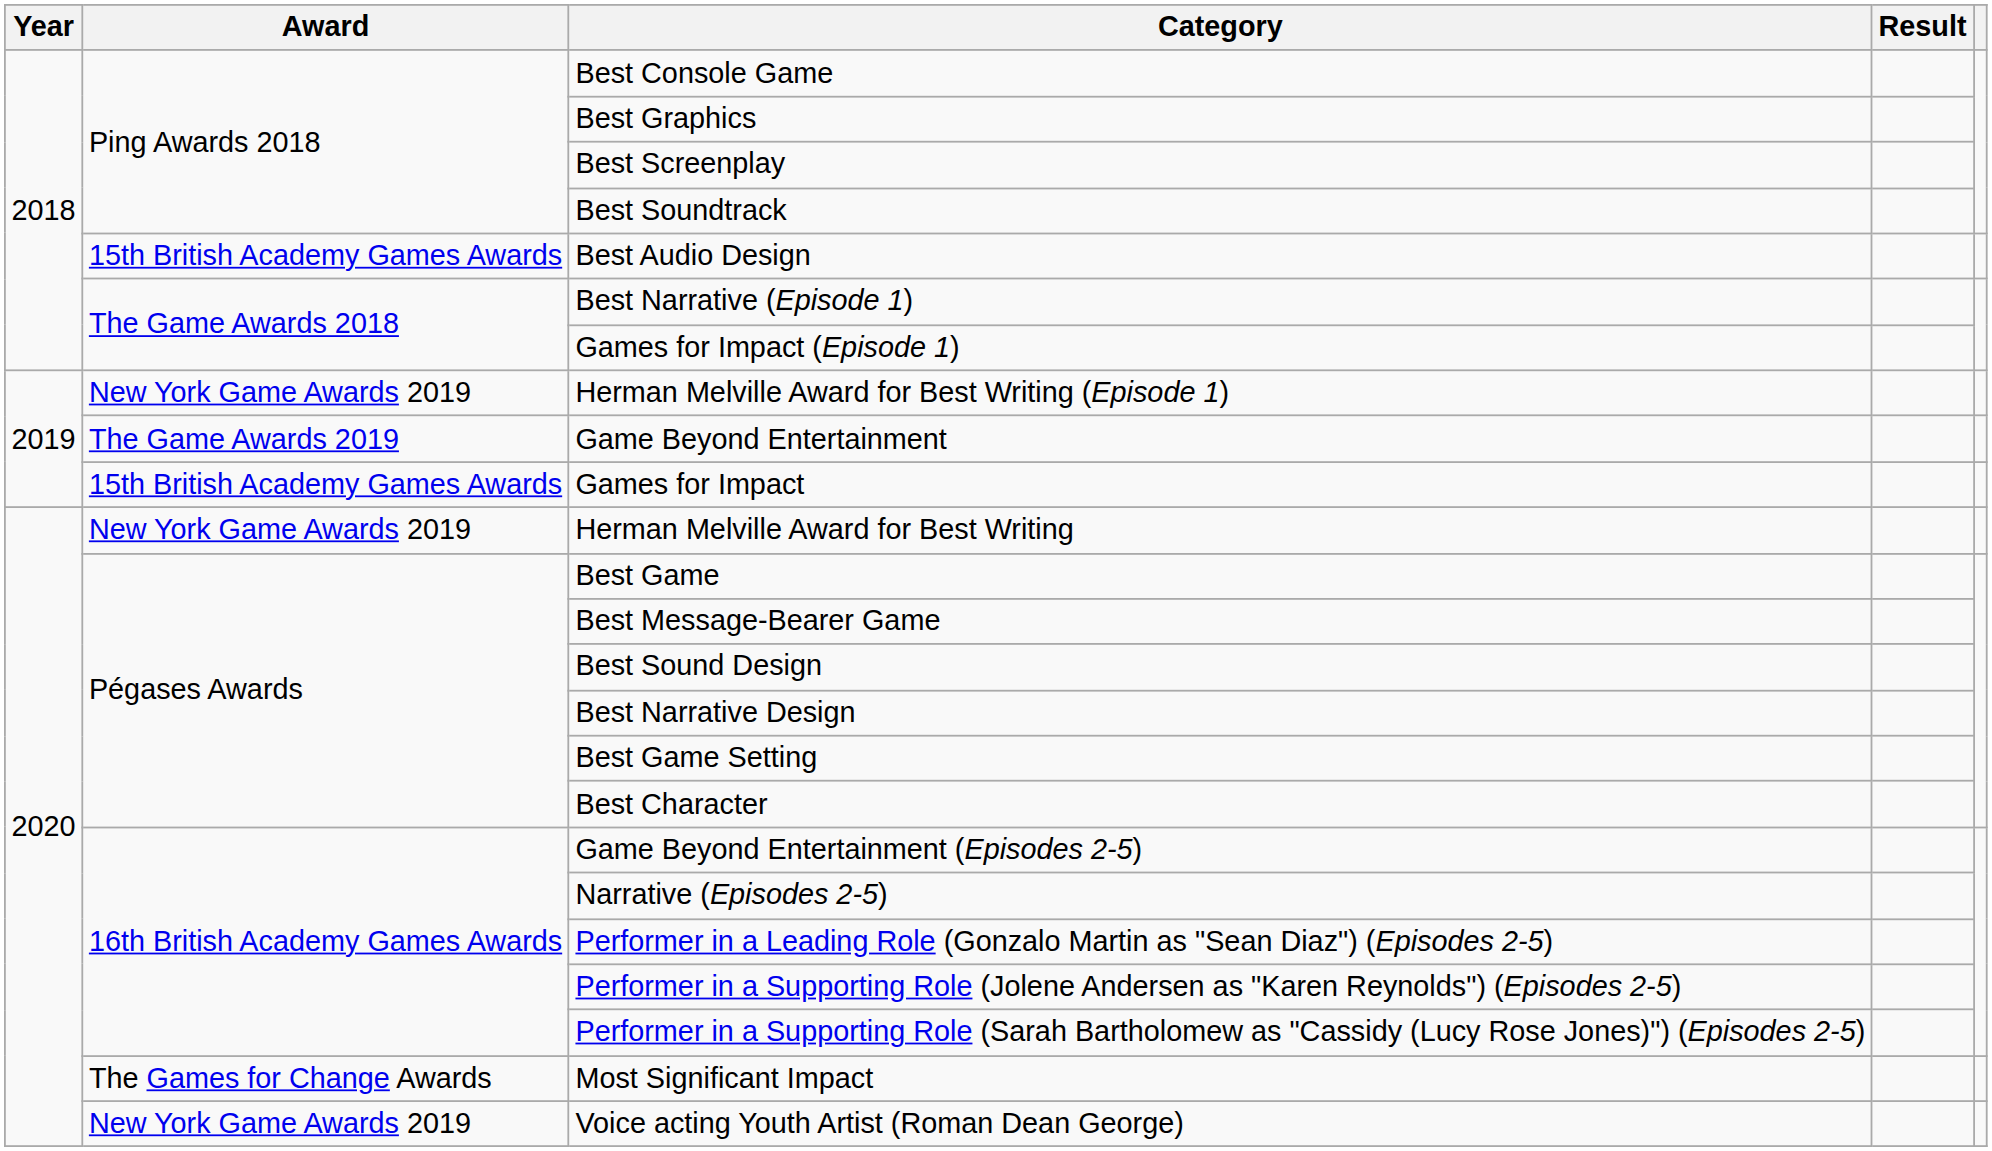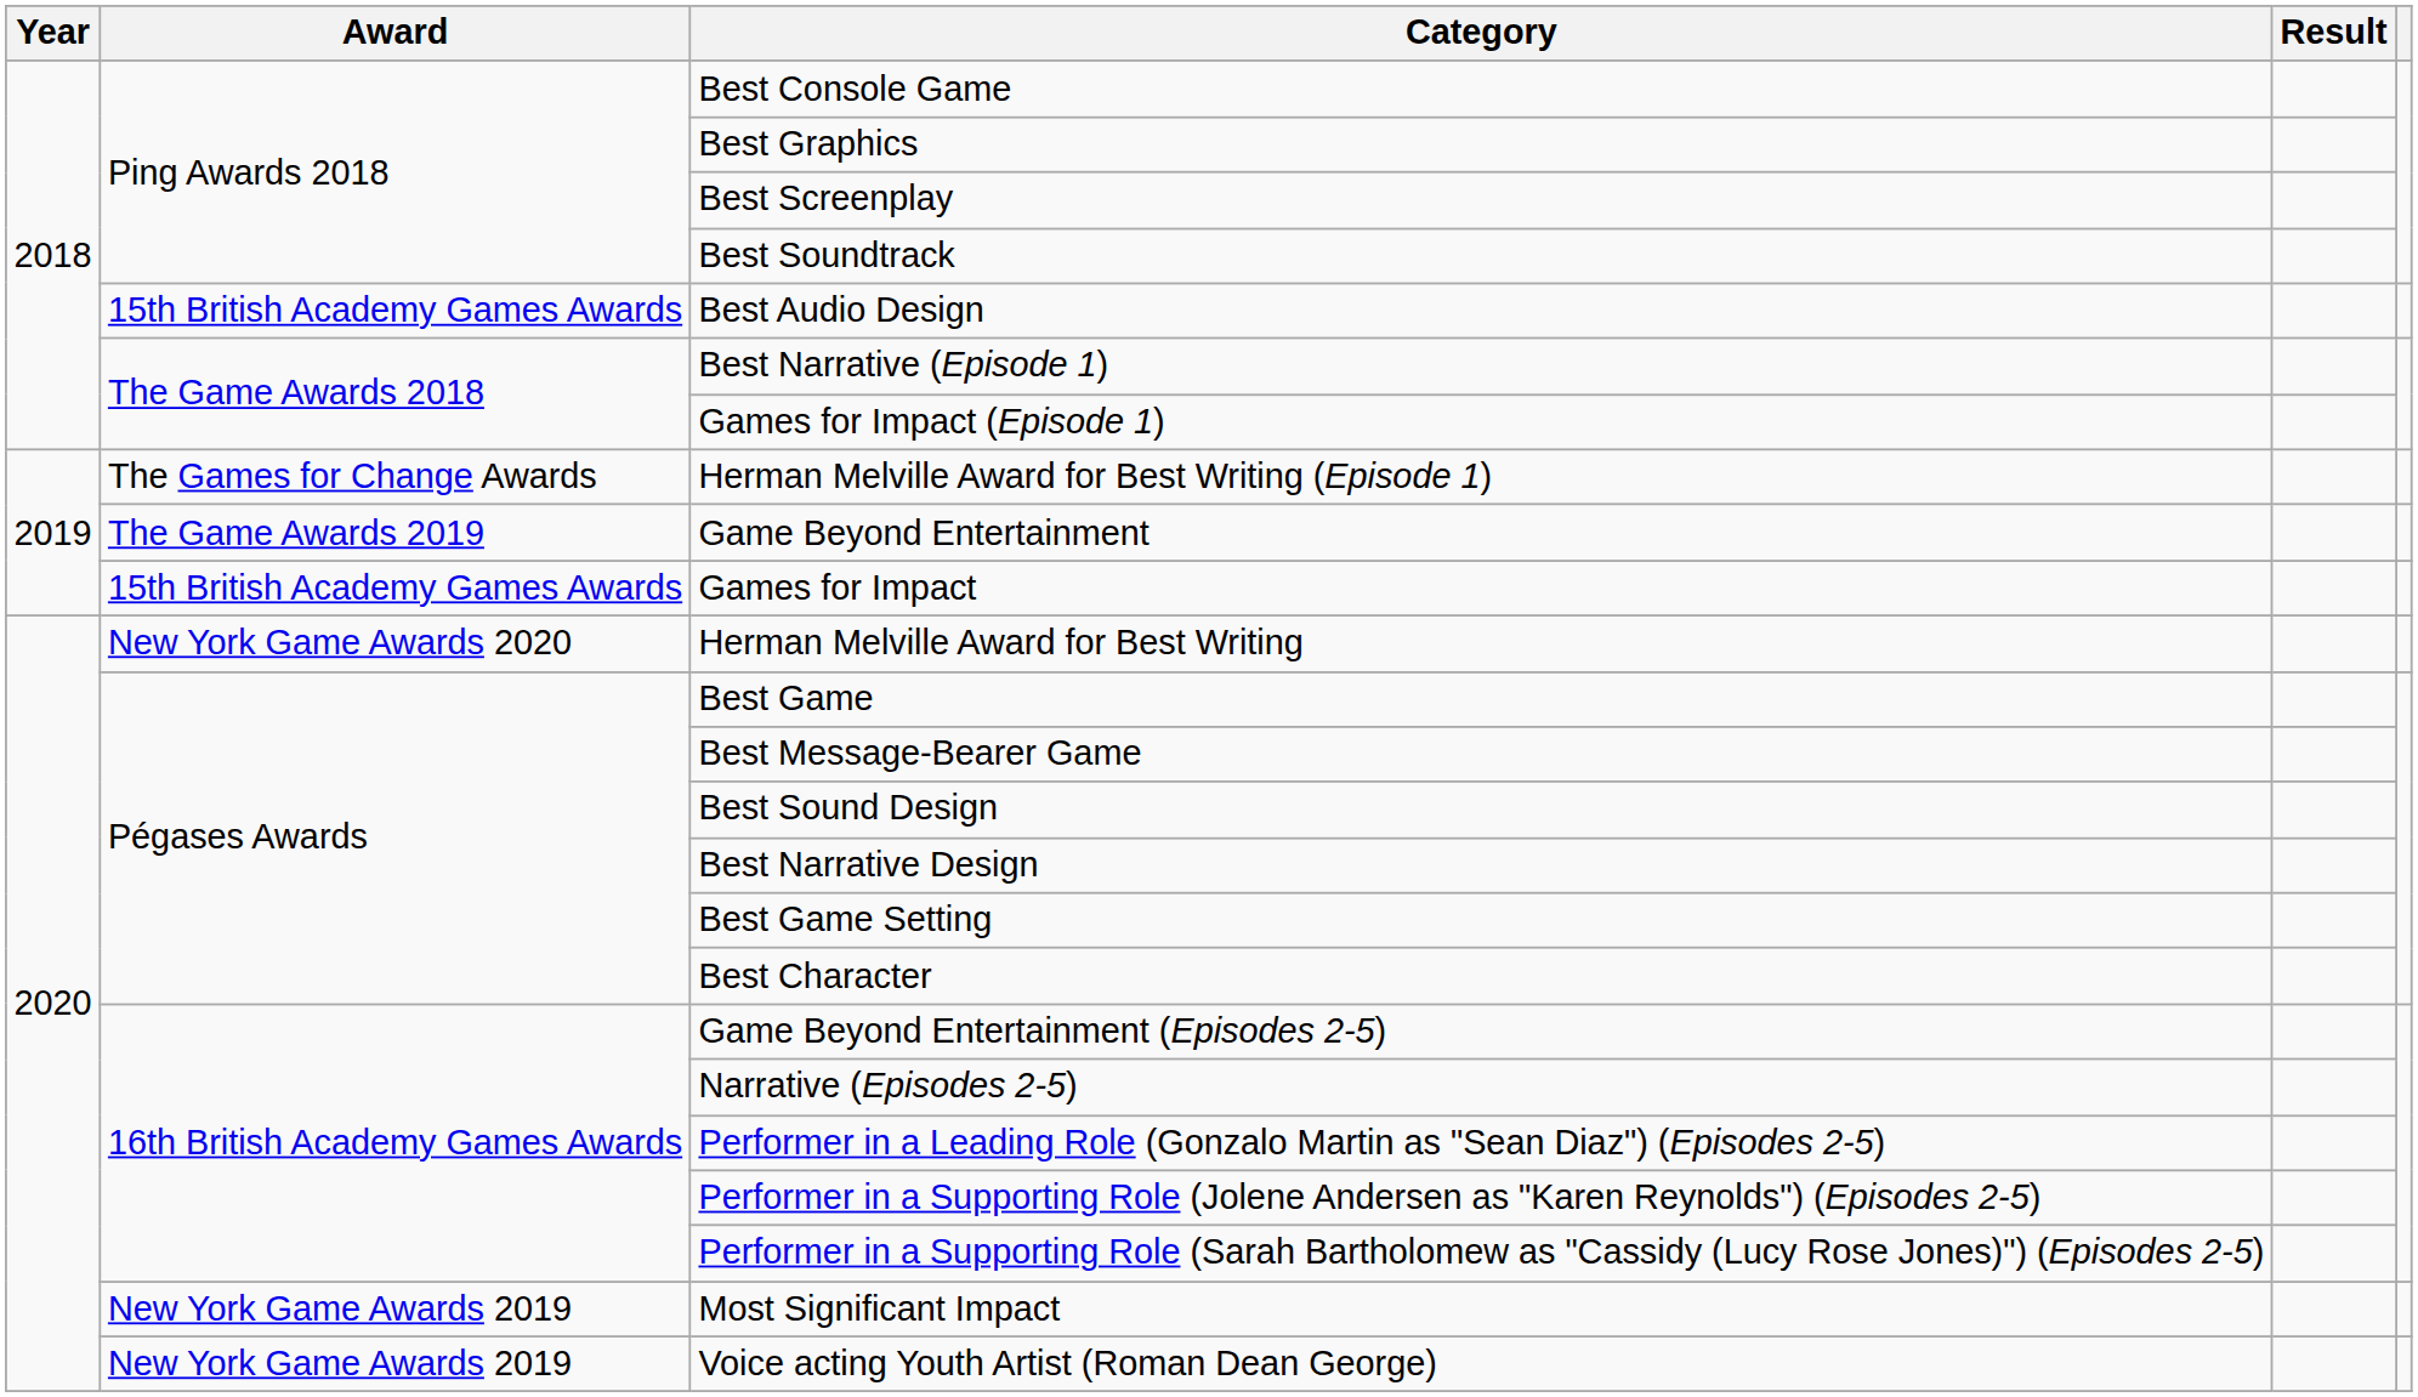 <table class="wikitable unsortable">
 <tr>
 <th>Year</th>
 <th>Award</th>
 <th>Category</th>
 <th>Result</th>
 <th></th>
 </tr>
 <tr>
 <td rowspan="7">2018</td>
 <td rowspan="4">Ping Awards 2018</td>
 <td>Best Console Game</td>
 <td></td>
 <td rowspan="4"></td>
 </tr>
 <tr>
 <td>Best Graphics</td>
 <td></td>
 </tr>
 <tr>
 <td>Best Screenplay</td>
 <td></td>
 </tr>
 <tr>
 <td>Best Soundtrack</td>
 <td></td>
 </tr>
 <tr>
 <td><a href='#'>15th British Academy Games Awards</a></td>
 <td>Best Audio Design</td>
 <td></td>
 <td></td>
 </tr>
 <tr>
 <td rowspan="2"><a href='#'>The Game Awards 2018</a></td>
 <td>Best Narrative (<em>Episode 1</em>)</td>
 <td></td>
 <td rowspan="2"></td>
 </tr>
 <tr>
 <td>Games for Impact (<em>Episode 1</em>)</td>
 <td></td>
 </tr>
 <tr>
 <td rowspan="3" style="text-align:center;">2019</td>
-<td><a href='#'>New York Game Awards</a> 2019</td>
+<td>The <a href='#'>Games for Change</a> Awards</td>
 <td>Herman Melville Award for Best Writing (<em>Episode 1</em>)</td>
 <td></td>
 <td></td>
 </tr>
 <tr>
 <td><a href='#'>The Game Awards 2019</a></td>
 <td>Game Beyond Entertainment</td>
 <td></td>
 <td></td>
 </tr>
 <tr>
 <td><a href='#'>15th British Academy Games Awards</a></td>
 <td>Games for Impact</td>
 <td></td>
 <td></td>
 </tr>
 <tr>
 <td rowspan="14" style="text-align:center;">2020</td>
-<td><a href='#'>New York Game Awards</a> 2019</td>
+<td><a href='#'>New York Game Awards</a> 2020</td>
 <td>Herman Melville Award for Best Writing</td>
 <td></td>
 <td></td>
 </tr>
 <tr>
 <td rowspan="6">Pégases Awards</td>
 <td>Best Game</td>
 <td></td>
 <td rowspan="6"></td>
 </tr>
 <tr>
 <td>Best Message-Bearer Game</td>
 <td></td>
 </tr>
 <tr>
 <td>Best Sound Design</td>
 <td></td>
 </tr>
 <tr>
 <td>Best Narrative Design</td>
 <td></td>
 </tr>
 <tr>
 <td>Best Game Setting</td>
 <td></td>
 </tr>
 <tr>
 <td>Best Character</td>
 <td></td>
 </tr>
 <tr>
 <td rowspan="5"><a href='#'>16th British Academy Games Awards</a></td>
 <td>Game Beyond Entertainment (<em>Episodes 2-5</em>)</td>
 <td></td>
 <td rowspan="5"></td>
 </tr>
 <tr>
 <td>Narrative (<em>Episodes 2-5</em>)</td>
 <td></td>
 </tr>
 <tr>
 <td><a href='#'>Performer in a Leading Role</a> (Gonzalo Martin as "Sean Diaz") (<em>Episodes 2-5</em>)</td>
 <td></td>
 </tr>
 <tr>
 <td><a href='#'>Performer in a Supporting Role</a> (Jolene Andersen as "Karen Reynolds") (<em>Episodes 2-5</em>)</td>
 <td></td>
 </tr>
 <tr>
 <td><a href='#'>Performer in a Supporting Role</a> (Sarah Bartholomew as "Cassidy (Lucy Rose Jones)") (<em>Episodes 2-5</em>)</td>
 <td></td>
 </tr>
 <tr>
-<td>The <a href='#'>Games for Change</a> Awards</td>
+<td><a href='#'>New York Game Awards</a> 2019</td>
 <td>Most Significant Impact</td>
 <td></td>
 <td></td>
 </tr>
 <tr>
 <td><a href='#'>New York Game Awards</a> 2019</td>
 <td>Voice acting Youth Artist (Roman Dean George)</td>
 <td></td>
 <td></td>
 </tr>
 </table>
